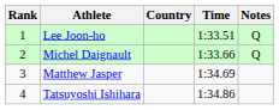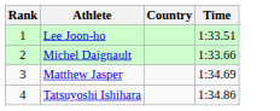 <table class="wikitable" style="text-align:center">
 <tr>
 <th>Rank</th>
 <th>Athlete</th>
 <th>Country</th>
 <th>Time</th>
-<th>Notes</th>
 </tr>
 <tr bgcolor=ccffcc>
 <td>1</td>
 <td align=left><a href='#'>Lee Joon-ho</a></td>
 <td align=left></td>
 <td>1:33.51</td>
-<td>Q</td>
 </tr>
 <tr bgcolor=ccffcc>
 <td>2</td>
 <td align=left><a href='#'>Michel Daignault</a></td>
 <td align=left></td>
 <td>1:33.66</td>
-<td>Q</td>
 </tr>
 <tr>
 <td>3</td>
 <td align=left><a href='#'>Matthew Jasper</a></td>
 <td align=left></td>
 <td>1:34.69</td>
-<td></td>
 </tr>
 <tr>
 <td>4</td>
 <td align=left><a href='#'>Tatsuyoshi Ishihara</a></td>
 <td align=left></td>
 <td>1:34.86</td>
-<td></td>
 </tr>
 </table>
